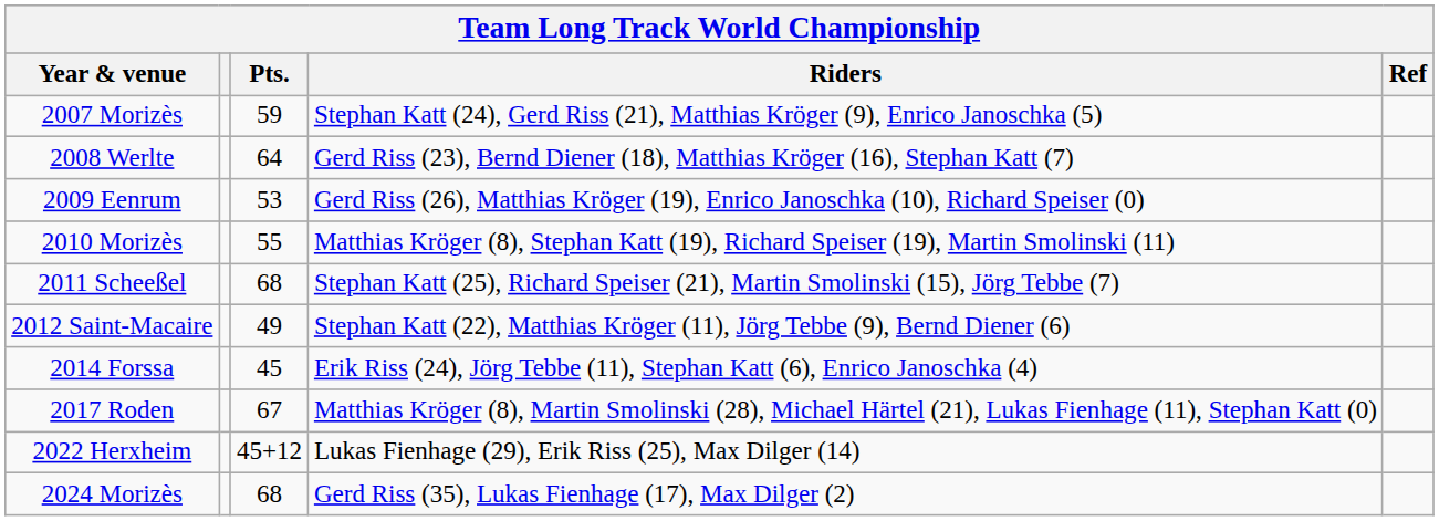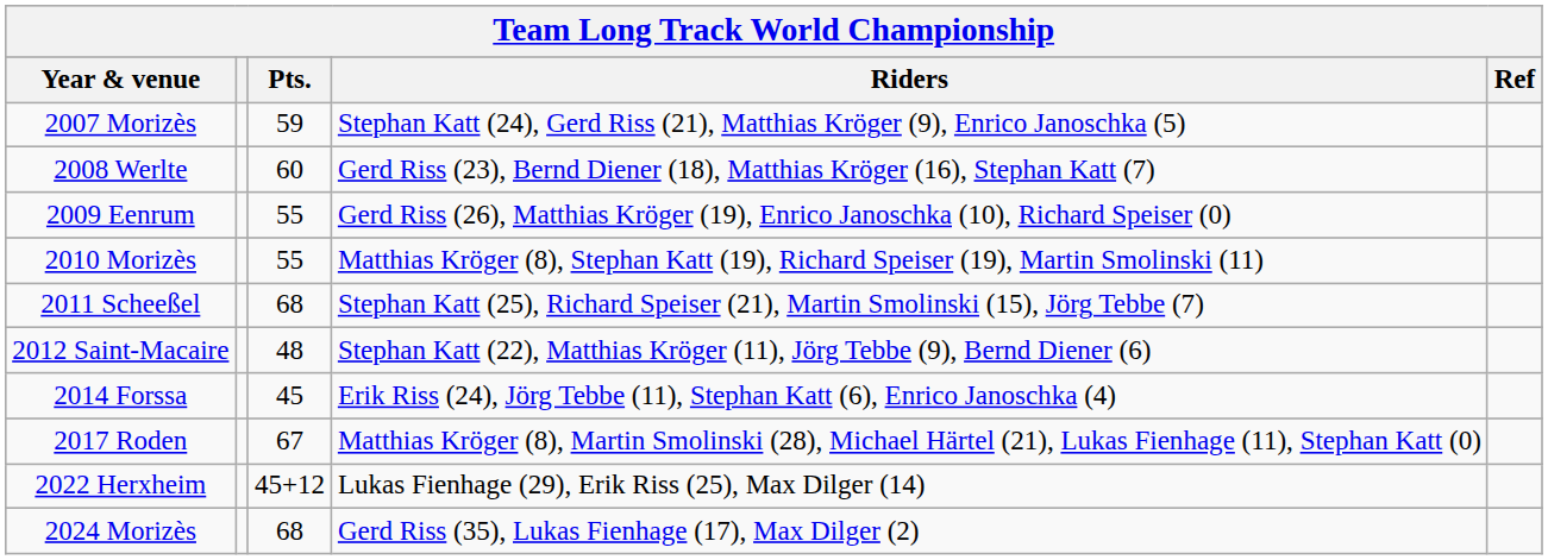 <table class=wikitable style="font-size: 90%;">
 <tr>
 <th colspan=5><big><a href='#'>Team Long Track World Championship</a></big></th>
 </tr>
 <tr>
 <th>Year & venue</th>
 <th></th>
 <th>Pts.</th>
 <th>Riders</th>
 <th>Ref</th>
 </tr>
 <tr align=center>
 <td><a href='#'>2007 Morizès</a></td>
 <td></td>
 <td>59</td>
 <td align=left><a href='#'>Stephan Katt</a> (24), <a href='#'>Gerd Riss</a> (21), <a href='#'>Matthias Kröger</a> (9), <a href='#'>Enrico Janoschka</a> (5)</td>
 <td></td>
 </tr>
 <tr align=center>
 <td><a href='#'>2008 Werlte</a></td>
 <td></td>
-<td>64</td>
+<td>60</td>
 <td align=left><a href='#'>Gerd Riss</a> (23), <a href='#'>Bernd Diener</a> (18), <a href='#'>Matthias Kröger</a> (16), <a href='#'>Stephan Katt</a> (7)</td>
 <td></td>
 </tr>
 <tr align=center>
 <td><a href='#'>2009 Eenrum</a></td>
 <td></td>
-<td>53</td>
+<td>55</td>
 <td align=left><a href='#'>Gerd Riss</a> (26), <a href='#'>Matthias Kröger</a> (19), <a href='#'>Enrico Janoschka</a> (10), <a href='#'>Richard Speiser</a> (0)</td>
 <td></td>
 </tr>
 <tr align=center>
 <td><a href='#'>2010 Morizès</a></td>
 <td></td>
 <td>55</td>
 <td align=left><a href='#'>Matthias Kröger</a> (8), <a href='#'>Stephan Katt</a> (19), <a href='#'>Richard Speiser</a> (19), <a href='#'>Martin Smolinski</a> (11)</td>
 <td></td>
 </tr>
 <tr align=center>
 <td><a href='#'>2011 Scheeßel</a></td>
 <td></td>
 <td>68</td>
 <td align=left><a href='#'>Stephan Katt</a> (25), <a href='#'>Richard Speiser</a> (21), <a href='#'>Martin Smolinski</a> (15), <a href='#'>Jörg Tebbe</a> (7)</td>
 <td></td>
 </tr>
 <tr align=center>
 <td><a href='#'>2012 Saint-Macaire</a></td>
 <td></td>
-<td>49</td>
+<td>48</td>
 <td align=left><a href='#'>Stephan Katt</a> (22), <a href='#'>Matthias Kröger</a> (11), <a href='#'>Jörg Tebbe</a> (9), <a href='#'>Bernd Diener</a> (6)</td>
 <td></td>
 </tr>
 <tr align=center>
 <td><a href='#'>2014 Forssa</a></td>
 <td></td>
 <td>45</td>
 <td align=left><a href='#'>Erik Riss</a> (24), <a href='#'>Jörg Tebbe</a> (11), <a href='#'>Stephan Katt</a> (6), <a href='#'>Enrico Janoschka</a> (4)</td>
 <td></td>
 </tr>
 <tr align=center>
 <td><a href='#'>2017 Roden</a></td>
 <td></td>
 <td>67</td>
 <td align=left><a href='#'>Matthias Kröger</a> (8), <a href='#'>Martin Smolinski</a> (28), <a href='#'>Michael Härtel</a> (21), <a href='#'>Lukas Fienhage</a> (11), <a href='#'>Stephan Katt</a> (0)</td>
 <td></td>
 </tr>
 <tr align=center>
 <td><a href='#'>2022 Herxheim</a></td>
 <td></td>
 <td>45+12</td>
 <td align=left>Lukas Fienhage (29), Erik Riss (25), Max Dilger (14)</td>
 <td></td>
 </tr>
 <tr align=center>
 <td><a href='#'>2024 Morizès</a></td>
 <td></td>
 <td>68</td>
 <td align=left><a href='#'>Gerd Riss</a> (35), <a href='#'>Lukas Fienhage</a> (17), <a href='#'>Max Dilger</a> (2)</td>
 <td></td>
 </tr>
 </table>
